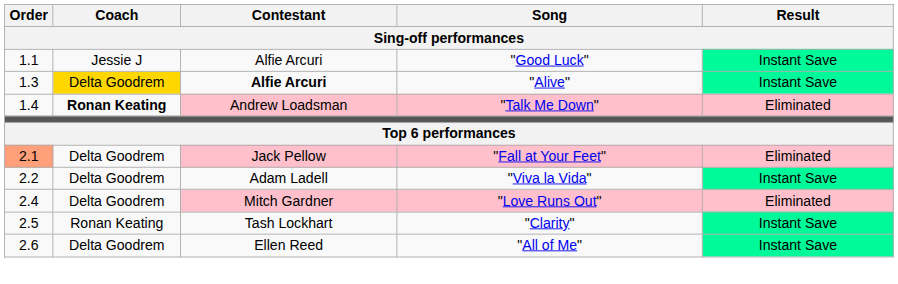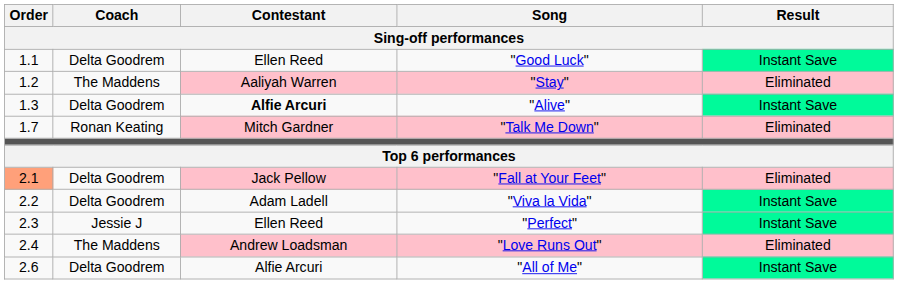 <table class="wikitable" style="text-align:center; width:80%;">
 <tr>
 <th width="1%">Order</th>
 <th width="10%">Coach</th>
 <th width="17%">Contestant</th>
 <th width="24%">Song</th>
 <th width="15%">Result</th>
 </tr>
 <tr>
 <th colspan="5">Sing-off performances</th>
 </tr>
 <tr>
 <td>1.1</td>
-<td>Jessie J</td>
-<td>Alfie Arcuri</td>
+<td>Delta Goodrem</td>
+<td>Ellen Reed</td>
 <td>"<a href='#'>Good Luck</a>"</td>
 <td style="background:#00FA9A">Instant Save</td>
 </tr>
 <tr>
+<td>1.2</td>
+<td>The Maddens</td>
+<td bgcolor=pink>Aaliyah Warren</td>
+<td bgcolor=pink>"<a href='#'>Stay</a>"</td>
+<td bgcolor=pink>Eliminated</td>
+</tr>
+<tr>
 <td>1.3</td>
-<td style="background: gold;">Delta Goodrem</td>
+<td>Delta Goodrem</td>
 <td><strong>Alfie Arcuri</strong></td>
 <td>"<a href='#'>Alive</a>"</td>
 <td style="background:#00FA9A">Instant Save</td>
 </tr>
 <tr>
-<td>1.4</td>
-<td><strong>Ronan Keating</strong></td>
-<td bgcolor=pink>Andrew Loadsman</td>
+<td>1.7</td>
+<td>Ronan Keating</td>
+<td bgcolor=pink>Mitch Gardner</td>
 <td bgcolor=pink>"<a href='#'>Talk Me Down</a>"</td>
 <td bgcolor=pink>Eliminated</td>
 </tr>
 <tr>
 <th colspan="5" style="background:#555;"></th>
 </tr>
 <tr>
 <th colspan="5">Top 6 performances</th>
 </tr>
 <tr>
 <td style="background: lightsalmon;">2.1</td>
 <td>Delta Goodrem</td>
 <td bgcolor=pink>Jack Pellow</td>
 <td bgcolor=pink>"<a href='#'>Fall at Your Feet</a>"</td>
 <td bgcolor=pink>Eliminated</td>
 </tr>
 <tr>
 <td>2.2</td>
 <td>Delta Goodrem</td>
 <td>Adam Ladell</td>
 <td>"<a href='#'>Viva la Vida</a>"</td>
 <td style="background:#00FA9A">Instant Save</td>
 </tr>
 <tr>
+<td>2.3</td>
+<td>Jessie J</td>
+<td>Ellen Reed</td>
+<td>"<a href='#'>Perfect</a>"</td>
+<td style="background:#00FA9A">Instant Save</td>
+</tr>
+<tr>
 <td>2.4</td>
-<td>Delta Goodrem</td>
-<td bgcolor=pink>Mitch Gardner</td>
+<td>The Maddens</td>
+<td bgcolor=pink>Andrew Loadsman</td>
 <td bgcolor=pink>"<a href='#'>Love Runs Out</a>"</td>
 <td bgcolor=pink>Eliminated</td>
 </tr>
 <tr>
-<td>2.5</td>
-<td>Ronan Keating</td>
-<td>Tash Lockhart</td>
-<td>"<a href='#'>Clarity</a>"</td>
-<td style="background:#00FA9A">Instant Save</td>
-</tr>
-<tr>
 <td>2.6</td>
 <td>Delta Goodrem</td>
-<td>Ellen Reed</td>
+<td>Alfie Arcuri</td>
 <td>"<a href='#'>All of Me</a>"</td>
 <td style="background:#00FA9A">Instant Save</td>
 </tr>
 </table>
